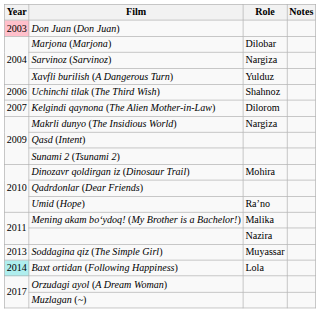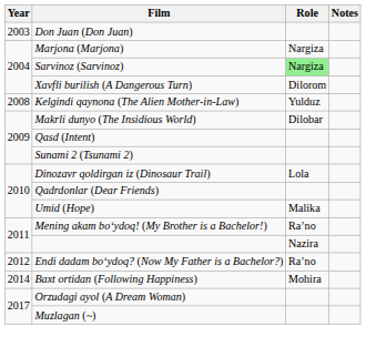 <table class="wikitable sortable">
 <tr>
 <th>Year</th>
 <th>Film</th>
 <th>Role</th>
 <th class = "unsortable">Notes</th>
 </tr>
 <tr>
-<td rowspan=1 style="background: pink;">2003</td>
+<td rowspan=1>2003</td>
 <td><em>Don Juan</em> (<em>Don Juan</em>)</td>
 <td></td>
 <td></td>
 </tr>
 <tr>
 <td rowspan=3>2004</td>
 <td><em>Marjona</em> (<em>Marjona</em>)</td>
-<td>Dilobar</td>
+<td>Nargiza</td>
 <td></td>
 </tr>
 <tr>
 <td><em>Sarvinoz</em> (<em>Sarvinoz</em>)</td>
-<td>Nargiza</td>
+<td style="background: lightgreen;">Nargiza</td>
 <td></td>
 </tr>
 <tr>
 <td><em>Xavfli burilish</em> (<em>A Dangerous Turn</em>)</td>
-<td>Yulduz</td>
+<td>Dilorom</td>
 <td></td>
 </tr>
 <tr>
-<td rowspan=1>2006</td>
-<td><em>Uchinchi tilak</em> (<em>The Third Wish</em>)</td>
-<td>Shahnoz</td>
-<td></td>
-</tr>
-<tr>
-<td rowspan=1>2007</td>
+<td rowspan=1>2008</td>
 <td><em>Kelgindi qaynona</em> (<em>The Alien Mother-in-Law</em>)</td>
-<td>Dilorom</td>
+<td>Yulduz</td>
 <td></td>
 </tr>
 <tr>
 <td rowspan=3>2009</td>
 <td><em>Makrli dunyo</em> (<em>The Insidious World</em>)</td>
-<td>Nargiza</td>
+<td>Dilobar</td>
 <td></td>
 </tr>
 <tr>
 <td><em>Qasd</em> (<em>Intent</em>)</td>
 <td></td>
 <td></td>
 </tr>
 <tr>
 <td><em>Sunami 2</em> (<em>Tsunami 2</em>)</td>
 <td></td>
 <td></td>
 </tr>
 <tr>
 <td rowspan=3>2010</td>
 <td><em>Dinozavr qoldirgan iz</em> (<em>Dinosaur Trail</em>)</td>
-<td>Mohira</td>
+<td>Lola</td>
 <td></td>
 </tr>
 <tr>
 <td><em>Qadrdonlar</em> (<em>Dear Friends</em>)</td>
 <td></td>
 <td></td>
 </tr>
 <tr>
 <td><em>Umid</em> (<em>Hope</em>)</td>
-<td>Raʼno</td>
+<td>Malika</td>
 <td></td>
 </tr>
 <tr>
 <td rowspan=2>2011</td>
 <td><em>Mening akam boʻydoq!</em> (<em>My Brother is a Bachelor!</em>)</td>
-<td>Malika</td>
+<td>Raʼno</td>
 <td></td>
 </tr>
 <tr>
 <td><em></em></td>
 <td>Nazira</td>
 <td></td>
 </tr>
 <tr>
-<td rowspan=1>2013</td>
-<td><em>Soddagina qiz</em> (<em>The Simple Girl</em>)</td>
-<td>Muyassar</td>
+<td rowspan=1>2012</td>
+<td><em>Endi dadam boʻydoq?</em> (<em>Now My Father is a Bachelor?</em>)</td>
+<td>Raʼno</td>
 <td></td>
 </tr>
 <tr>
-<td rowspan=1 style="background: paleturquoise;">2014</td>
+<td rowspan=1>2014</td>
 <td><em>Baxt ortidan</em> (<em>Following Happiness</em>)</td>
-<td>Lola</td>
+<td>Mohira</td>
 <td></td>
 </tr>
 <tr>
 <td rowspan=2>2017</td>
 <td><em>Orzudagi ayol</em> (<em>A Dream Woman</em>)</td>
 <td></td>
 <td></td>
 </tr>
 <tr>
 <td><em>Muzlagan</em> (<em>~</em>)</td>
 <td></td>
 <td></td>
 </tr>
 </table>
